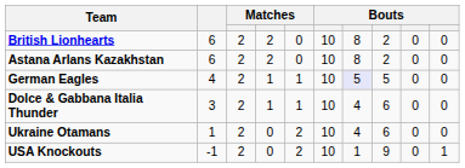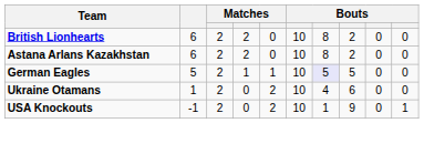 <table class="wikitable sortable" style="text-align: center">
 <tr>
 <th style="width:240px;" rowspan="2">Team</th>
 <th style="width:30px;" rowspan="2"></th>
 <th style="width:30px;" colspan="3">Matches</th>
 <th style="width:30px;" colspan="5">Bouts</th>
 </tr>
 <tr>
 <th style="width:30px;"></th>
 <th style="width:30px;"></th>
 <th style="width:30px;"></th>
 <th style="width:30px;"></th>
 <th style="width:30px;"></th>
 <th style="width:30px;"></th>
 <th style="width:30px;"></th>
 <th style="width:30px;"></th>
 </tr>
 <tr>
 <td style="text-align:left;"> <strong><a href='#'>British Lionhearts</a></strong></td>
 <td>6</td>
 <td>2</td>
 <td>2</td>
 <td>0</td>
 <td>10</td>
 <td>8</td>
 <td>2</td>
 <td>0</td>
 <td>0</td>
 </tr>
 <tr>
 <td style="text-align:left;"> <strong>Astana Arlans Kazakhstan</strong></td>
 <td>6</td>
 <td>2</td>
 <td>2</td>
 <td>0</td>
 <td>10</td>
 <td>8</td>
 <td>2</td>
 <td>0</td>
 <td>0</td>
 </tr>
 <tr>
 <td style="text-align:left;"> <strong>German Eagles</strong></td>
-<td>4</td>
+<td>5</td>
 <td>2</td>
 <td>1</td>
 <td>1</td>
 <td>10</td>
 <td style="background: lavender;">5</td>
 <td>5</td>
-<td>0</td>
-<td>0</td>
-</tr>
-<tr>
-<td style="text-align:left;"> <strong>Dolce & Gabbana Italia Thunder</strong></td>
-<td>3</td>
-<td>2</td>
-<td>1</td>
-<td>1</td>
-<td>10</td>
-<td>4</td>
-<td>6</td>
 <td>0</td>
 <td>0</td>
 </tr>
 <tr>
 <td style="text-align:left;"> <strong>Ukraine Otamans</strong></td>
 <td>1</td>
 <td>2</td>
 <td>0</td>
 <td>2</td>
 <td>10</td>
 <td>4</td>
 <td>6</td>
 <td>0</td>
 <td>0</td>
 </tr>
 <tr>
 <td style="text-align:left;"> <strong>USA Knockouts</strong></td>
 <td>-1</td>
 <td>2</td>
 <td>0</td>
 <td>2</td>
 <td>10</td>
 <td>1</td>
 <td>9</td>
 <td>0</td>
 <td>1</td>
 </tr>
 </table>
